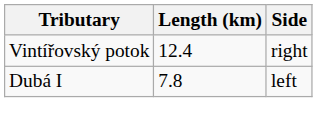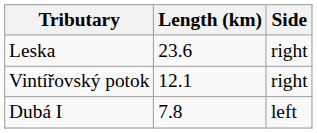 <table class="wikitable">
 <tr>
 <th>Tributary</th>
 <th>Length (km)</th>
 <th>Side</th>
 </tr>
 <tr>
+<td>Leska</td>
+<td>23.6</td>
+<td>right</td>
+</tr>
+<tr>
 <td>Vintířovský potok</td>
-<td>12.4</td>
+<td>12.1</td>
 <td>right</td>
 </tr>
 <tr>
 <td>Dubá I</td>
 <td>7.8</td>
 <td>left</td>
 </tr>
 </table>
